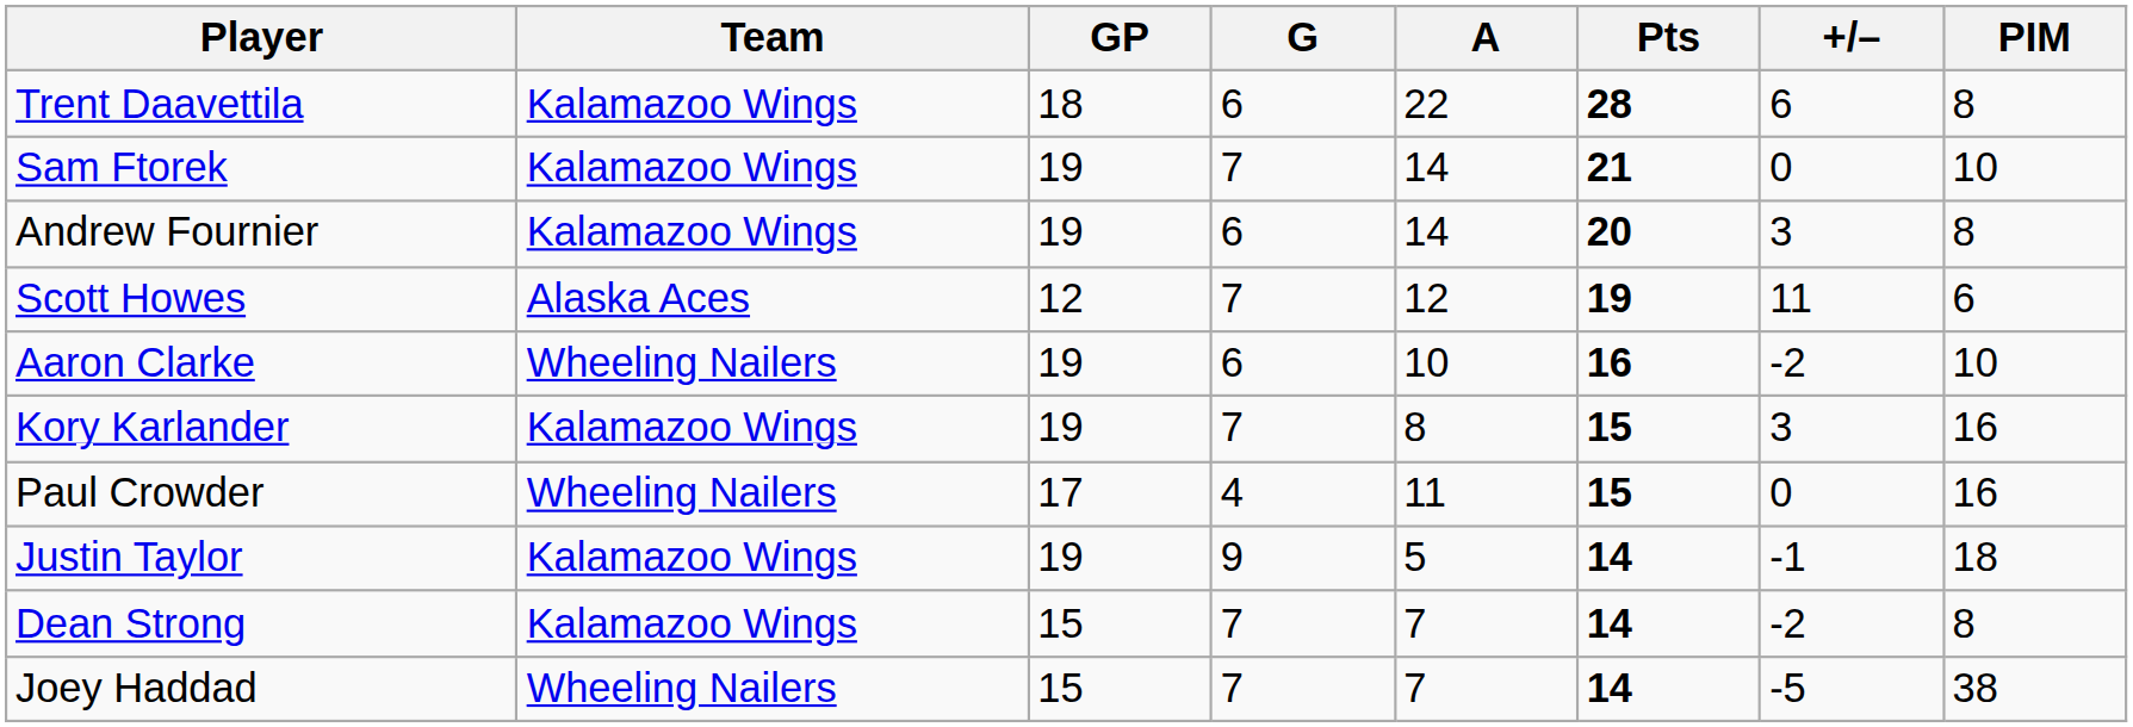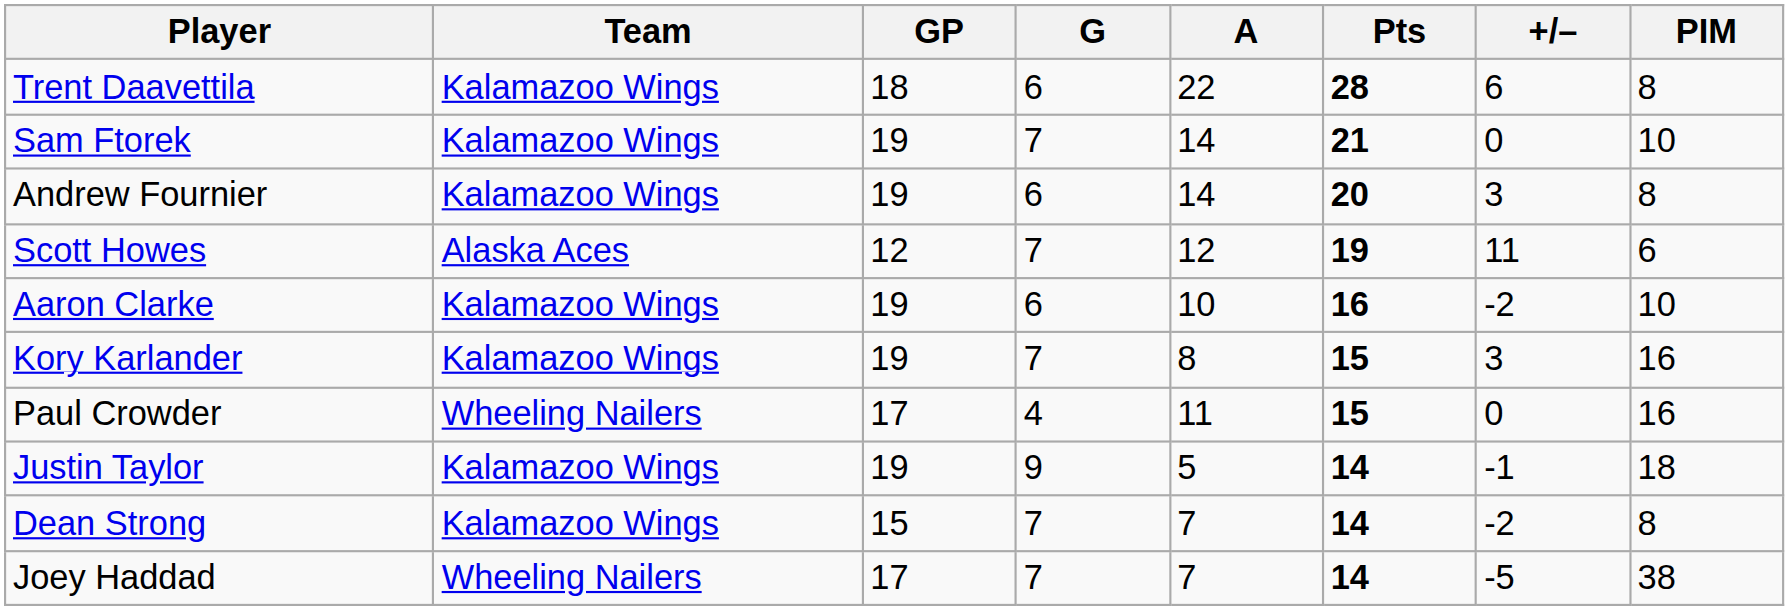 <table class="wikitable sortable">
 <tr>
 <th style="width:12em">Player</th>
 <th style="width:12em">Team</th>
 <th style="width:4em">GP</th>
 <th style="width:4em">G</th>
 <th style="width:4em">A</th>
 <th style="width:4em">Pts</th>
 <th style="width:4em">+/–</th>
 <th style="width:4em">PIM</th>
 </tr>
 <tr>
 <td><a href='#'>Trent Daavettila</a></td>
 <td align=left><a href='#'>Kalamazoo Wings</a></td>
 <td>18</td>
 <td>6</td>
 <td>22</td>
 <td><strong>28</strong></td>
 <td>6</td>
 <td>8</td>
 </tr>
 <tr>
 <td><a href='#'>Sam Ftorek</a></td>
 <td align=left><a href='#'>Kalamazoo Wings</a></td>
 <td>19</td>
 <td>7</td>
 <td>14</td>
 <td><strong>21</strong></td>
 <td>0</td>
 <td>10</td>
 </tr>
 <tr>
 <td>Andrew Fournier</td>
 <td align=left><a href='#'>Kalamazoo Wings</a></td>
 <td>19</td>
 <td>6</td>
 <td>14</td>
 <td><strong>20</strong></td>
 <td>3</td>
 <td>8</td>
 </tr>
 <tr>
 <td><a href='#'>Scott Howes</a></td>
 <td align=left><a href='#'>Alaska Aces</a></td>
 <td>12</td>
 <td>7</td>
 <td>12</td>
 <td><strong>19</strong></td>
 <td>11</td>
 <td>6</td>
 </tr>
 <tr>
 <td><a href='#'>Aaron Clarke</a></td>
-<td align=left><a href='#'>Wheeling Nailers</a></td>
+<td align=left><a href='#'>Kalamazoo Wings</a></td>
 <td>19</td>
 <td>6</td>
 <td>10</td>
 <td><strong>16</strong></td>
 <td>-2</td>
 <td>10</td>
 </tr>
 <tr>
 <td><a href='#'>Kory Karlander</a></td>
 <td align=left><a href='#'>Kalamazoo Wings</a></td>
 <td>19</td>
 <td>7</td>
 <td>8</td>
 <td><strong>15</strong></td>
 <td>3</td>
 <td>16</td>
 </tr>
 <tr>
 <td>Paul Crowder</td>
 <td align=left><a href='#'>Wheeling Nailers</a></td>
 <td>17</td>
 <td>4</td>
 <td>11</td>
 <td><strong>15</strong></td>
 <td>0</td>
 <td>16</td>
 </tr>
 <tr>
 <td><a href='#'>Justin Taylor</a></td>
 <td align=left><a href='#'>Kalamazoo Wings</a></td>
 <td>19</td>
 <td>9</td>
 <td>5</td>
 <td><strong>14</strong></td>
 <td>-1</td>
 <td>18</td>
 </tr>
 <tr>
 <td><a href='#'>Dean Strong</a></td>
 <td align=left><a href='#'>Kalamazoo Wings</a></td>
 <td>15</td>
 <td>7</td>
 <td>7</td>
 <td><strong>14</strong></td>
 <td>-2</td>
 <td>8</td>
 </tr>
 <tr>
 <td>Joey Haddad</td>
 <td align=left><a href='#'>Wheeling Nailers</a></td>
-<td>15</td>
+<td>17</td>
 <td>7</td>
 <td>7</td>
 <td><strong>14</strong></td>
 <td>-5</td>
 <td>38</td>
 </tr>
 </table>
